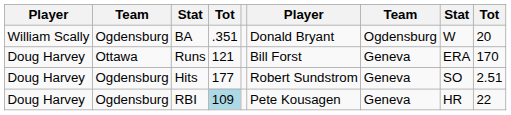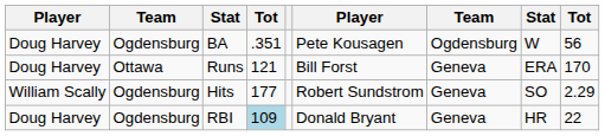 <table class="wikitable">
 <tr>
 <th>Player</th>
 <th>Team</th>
 <th>Stat</th>
 <th>Tot</th>
 <th></th>
 <th>Player</th>
 <th>Team</th>
 <th>Stat</th>
 <th>Tot</th>
 </tr>
 <tr>
-<td>William Scally</td>
+<td>Doug Harvey</td>
 <td>Ogdensburg</td>
 <td>BA</td>
 <td>.351</td>
 <td></td>
-<td>Donald Bryant</td>
+<td>Pete Kousagen</td>
 <td>Ogdensburg</td>
 <td>W</td>
-<td>20</td>
+<td>56</td>
 </tr>
 <tr>
 <td>Doug Harvey</td>
 <td>Ottawa</td>
 <td>Runs</td>
 <td>121</td>
 <td></td>
 <td>Bill Forst</td>
 <td>Geneva</td>
 <td>ERA</td>
 <td>170</td>
 </tr>
 <tr>
-<td>Doug Harvey</td>
+<td>William Scally</td>
 <td>Ogdensburg</td>
 <td>Hits</td>
 <td>177</td>
 <td></td>
 <td>Robert Sundstrom</td>
 <td>Geneva</td>
 <td>SO</td>
-<td>2.51</td>
+<td>2.29</td>
 </tr>
 <tr>
 <td>Doug Harvey</td>
 <td>Ogdensburg</td>
 <td>RBI</td>
 <td style="background: lightblue;">109</td>
 <td></td>
-<td>Pete Kousagen</td>
+<td>Donald Bryant</td>
 <td>Geneva</td>
 <td>HR</td>
 <td>22</td>
 </tr>
 </table>
